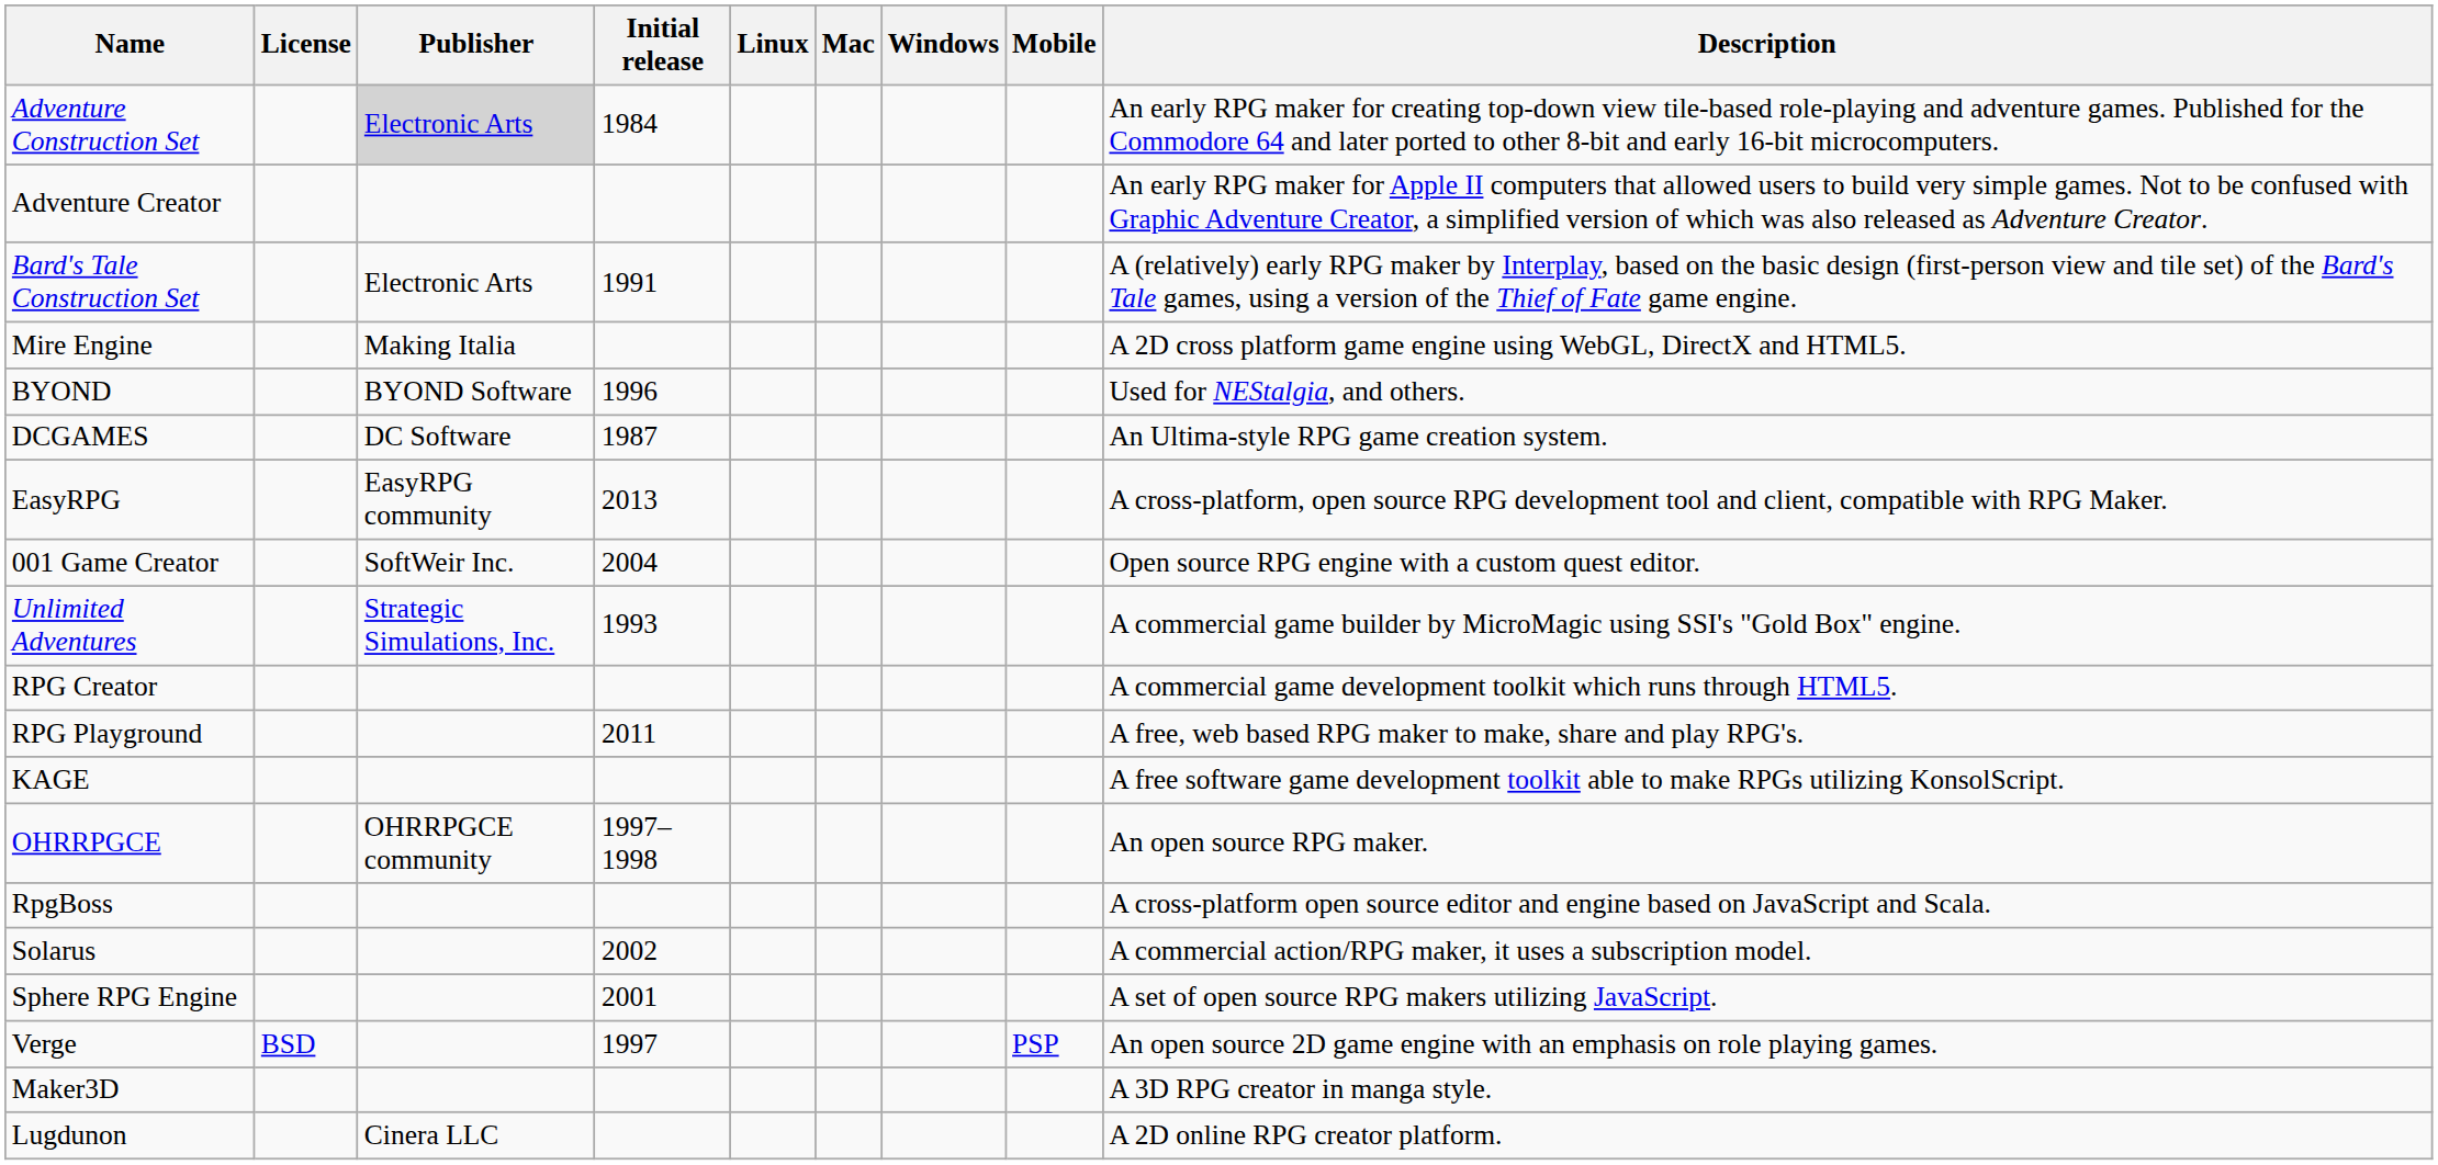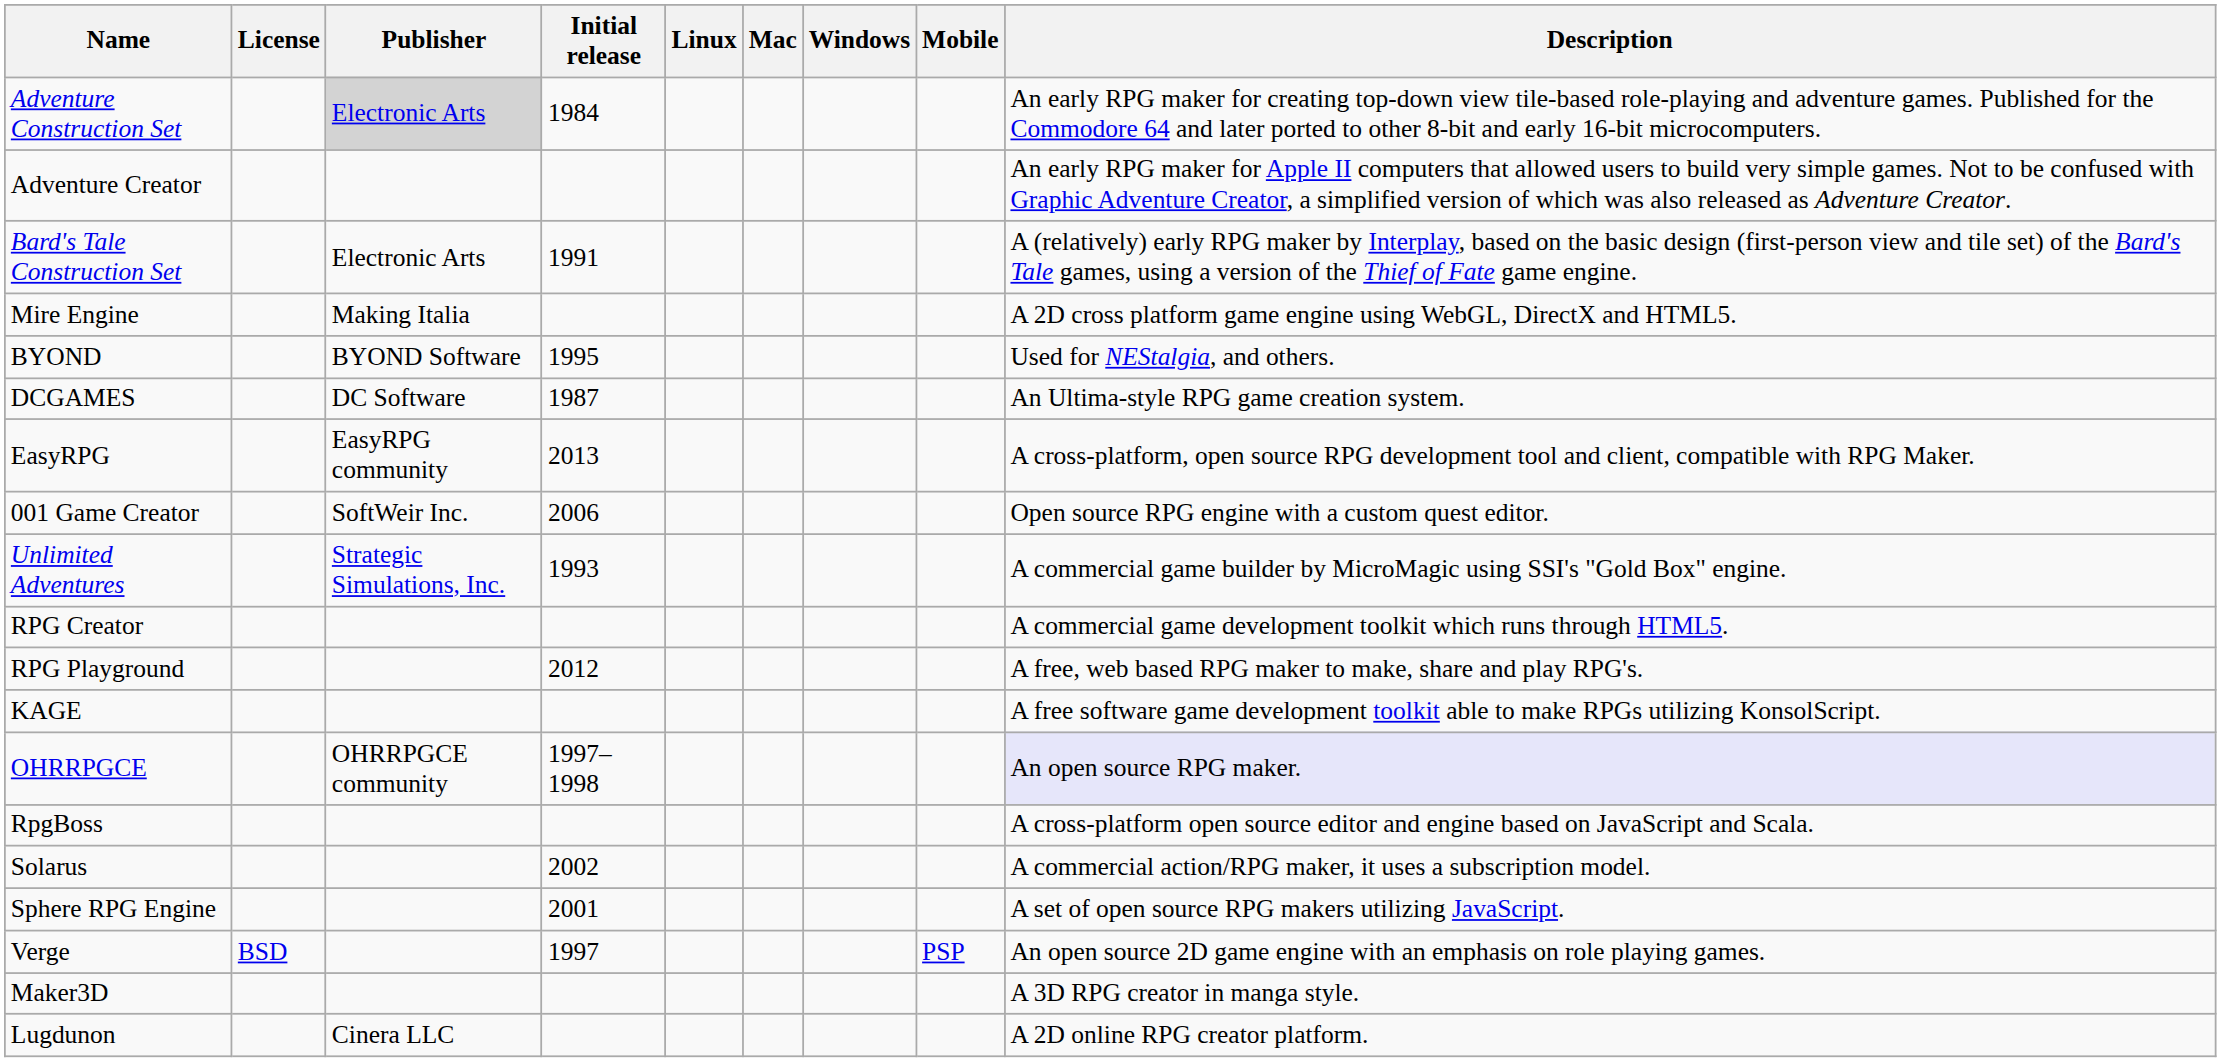 <table class="wikitable sortable" style="font-size:90%">
 <tr>
 <th scope="col">Name</th>
 <th scope="col">License</th>
 <th scope="col">Publisher</th>
 <th scope="col">Initial release</th>
 <th scope="col">Linux</th>
 <th scope="col">Mac</th>
 <th scope="col">Windows</th>
 <th scope="col">Mobile</th>
 <th scope="col">Description</th>
 </tr>
 <tr>
 <td><em><a href='#'>Adventure Construction Set</a></em></td>
 <td></td>
 <td style="background: lightgrey;"><a href='#'>Electronic Arts</a></td>
 <td>1984</td>
 <td></td>
 <td></td>
 <td></td>
 <td></td>
 <td>An early RPG maker for creating top-down view tile-based role-playing and adventure games. Published for the <a href='#'>Commodore 64</a> and later ported to other 8-bit and early 16-bit microcomputers.</td>
 </tr>
 <tr>
 <td>Adventure Creator</td>
 <td></td>
 <td></td>
 <td></td>
 <td></td>
 <td></td>
 <td></td>
 <td></td>
 <td>An early RPG maker for <a href='#'>Apple II</a> computers that allowed users to build very simple games. Not to be confused with <a href='#'>Graphic Adventure Creator</a>, a simplified version of which was also released as <em>Adventure Creator</em>.</td>
 </tr>
 <tr>
 <td><em><a href='#'>Bard's Tale Construction Set</a></em></td>
 <td></td>
 <td>Electronic Arts</td>
 <td>1991</td>
 <td></td>
 <td></td>
 <td></td>
 <td></td>
 <td>A (relatively) early RPG maker by <a href='#'>Interplay</a>, based on the basic design (first-person view and tile set) of the <em><a href='#'>Bard's Tale</a></em> games, using a version of the <em><a href='#'>Thief of Fate</a></em> game engine.</td>
 </tr>
 <tr>
 <td>Mire Engine</td>
 <td></td>
 <td>Making Italia</td>
 <td></td>
 <td></td>
 <td></td>
 <td></td>
 <td></td>
 <td>A 2D cross platform game engine using WebGL, DirectX and HTML5.</td>
 </tr>
 <tr>
 <td>BYOND</td>
 <td></td>
 <td>BYOND Software</td>
-<td>1996</td>
+<td>1995</td>
 <td></td>
 <td></td>
 <td></td>
 <td></td>
 <td>Used for <em><a href='#'>NEStalgia</a></em>, and others.</td>
 </tr>
 <tr>
 <td>DCGAMES</td>
 <td></td>
 <td>DC Software</td>
 <td>1987</td>
 <td></td>
 <td></td>
 <td></td>
 <td></td>
 <td>An Ultima-style RPG game creation system.</td>
 </tr>
 <tr>
 <td>EasyRPG</td>
 <td></td>
 <td>EasyRPG community</td>
 <td>2013</td>
 <td></td>
 <td></td>
 <td></td>
 <td></td>
 <td>A cross-platform, open source RPG development tool and client, compatible with RPG Maker.</td>
 </tr>
 <tr>
 <td>001 Game Creator</td>
 <td></td>
 <td>SoftWeir Inc.</td>
-<td>2004</td>
+<td>2006</td>
 <td></td>
 <td></td>
 <td></td>
 <td></td>
 <td>Open source RPG engine with a custom quest editor.</td>
 </tr>
 <tr>
 <td><em><a href='#'>Unlimited Adventures</a></em></td>
 <td></td>
 <td><a href='#'>Strategic Simulations, Inc.</a></td>
 <td>1993</td>
 <td></td>
 <td></td>
 <td></td>
 <td></td>
 <td>A commercial game builder by MicroMagic using SSI's "Gold Box" engine.</td>
 </tr>
 <tr>
 <td>RPG Creator</td>
 <td></td>
 <td></td>
 <td></td>
 <td></td>
 <td></td>
 <td></td>
 <td></td>
 <td>A commercial game development toolkit which runs through <a href='#'>HTML5</a>.</td>
 </tr>
 <tr>
 <td>RPG Playground</td>
 <td></td>
 <td></td>
-<td>2011</td>
+<td>2012</td>
 <td></td>
 <td></td>
 <td></td>
 <td></td>
 <td>A free, web based RPG maker to make, share and play RPG's.</td>
 </tr>
 <tr>
 <td>KAGE</td>
 <td></td>
 <td></td>
 <td></td>
 <td></td>
 <td></td>
 <td></td>
 <td></td>
 <td>A free software game development <a href='#'>toolkit</a> able to make RPGs utilizing KonsolScript.</td>
 </tr>
 <tr>
 <td><a href='#'>OHRRPGCE</a></td>
 <td></td>
 <td>OHRRPGCE community</td>
 <td>1997–1998</td>
 <td></td>
 <td></td>
 <td></td>
 <td></td>
-<td>An open source RPG maker.</td>
+<td style="background: lavender;">An open source RPG maker.</td>
 </tr>
 <tr>
 <td>RpgBoss</td>
 <td></td>
 <td></td>
 <td></td>
 <td></td>
 <td></td>
 <td></td>
 <td></td>
 <td>A cross-platform open source editor and engine based on JavaScript and Scala.</td>
 </tr>
 <tr>
 <td>Solarus</td>
 <td></td>
 <td></td>
 <td>2002</td>
 <td></td>
 <td></td>
 <td></td>
 <td></td>
 <td>A commercial action/RPG maker, it uses a subscription model.</td>
 </tr>
 <tr>
 <td>Sphere RPG Engine</td>
 <td></td>
 <td></td>
 <td>2001</td>
 <td></td>
 <td></td>
 <td></td>
 <td></td>
 <td>A set of open source RPG makers utilizing <a href='#'>JavaScript</a>.</td>
 </tr>
 <tr>
 <td>Verge</td>
 <td><a href='#'>BSD</a></td>
 <td></td>
 <td>1997</td>
 <td></td>
 <td></td>
 <td></td>
 <td><a href='#'>PSP</a></td>
 <td>An open source 2D game engine with an emphasis on role playing games.</td>
 </tr>
 <tr>
 <td>Maker3D</td>
 <td></td>
 <td></td>
 <td></td>
 <td></td>
 <td></td>
 <td></td>
 <td></td>
 <td>A 3D RPG creator in manga style.</td>
 </tr>
 <tr>
 <td>Lugdunon</td>
 <td></td>
 <td>Cinera LLC</td>
 <td></td>
 <td></td>
 <td></td>
 <td></td>
 <td></td>
 <td>A 2D online RPG creator platform.</td>
 </tr>
 </table>
